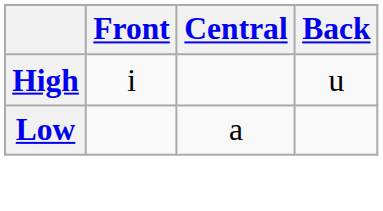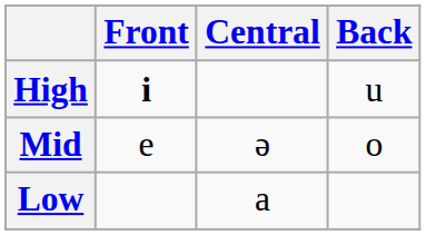 <table class="IPA wikitable" style="text-align: center;">
 <tr>
 <th></th>
 <th><a href='#'>Front</a></th>
 <th><a href='#'>Central</a></th>
 <th><a href='#'>Back</a></th>
 </tr>
 <tr style="text-align: center;">
 <th><a href='#'>High</a></th>
-<td>i</td>
+<td><strong>i</strong></td>
 <td></td>
 <td>u</td>
+</tr>
+<tr>
+<th><a href='#'>Mid</a></th>
+<td>e</td>
+<td>ə</td>
+<td>o</td>
 </tr>
 <tr style="text-align: center;">
 <th><a href='#'>Low</a></th>
 <td></td>
 <td>a</td>
 <td></td>
 </tr>
 </table>
